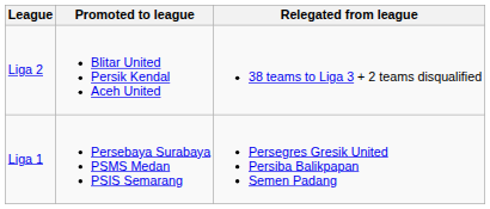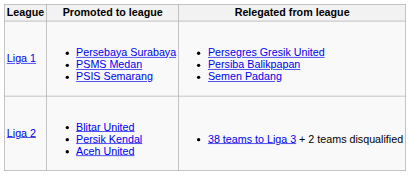 <table class="wikitable">
 <tr>
 <th>League</th>
 <th>Promoted to league</th>
 <th>Relegated from league</th>
 </tr>
 <tr>
+<td><a href='#'>Liga 1</a></td>
+<td><br><ul><li><a href='#'>Persebaya Surabaya</a></li><li><a href='#'>PSMS Medan</a></li><li><a href='#'>PSIS Semarang</a></li></ul></td>
+<td><br><ul><li><a href='#'>Persegres Gresik United</a></li><li><a href='#'>Persiba Balikpapan</a></li><li><a href='#'>Semen Padang</a></li></ul></td>
+</tr>
+<tr>
 <td><a href='#'>Liga 2</a></td>
 <td><br><ul><li><a href='#'>Blitar United</a></li><li><a href='#'>Persik Kendal</a></li><li><a href='#'>Aceh United</a></li></ul></td>
 <td><br><ul><li><a href='#'>38 teams to Liga 3</a> + 2 teams disqualified</li></ul></td>
 </tr>
-<tr>
-<td><a href='#'>Liga 1</a></td>
-<td><br><ul><li><a href='#'>Persebaya Surabaya</a></li><li><a href='#'>PSMS Medan</a></li><li><a href='#'>PSIS Semarang</a></li></ul></td>
-<td><br><ul><li><a href='#'>Persegres Gresik United</a></li><li><a href='#'>Persiba Balikpapan</a></li><li><a href='#'>Semen Padang</a></li></ul></td>
-</tr>
 </table>
